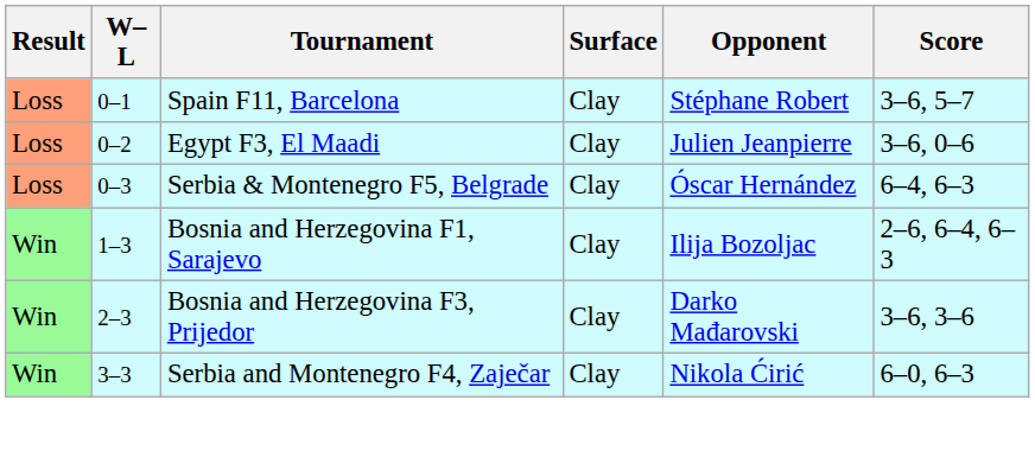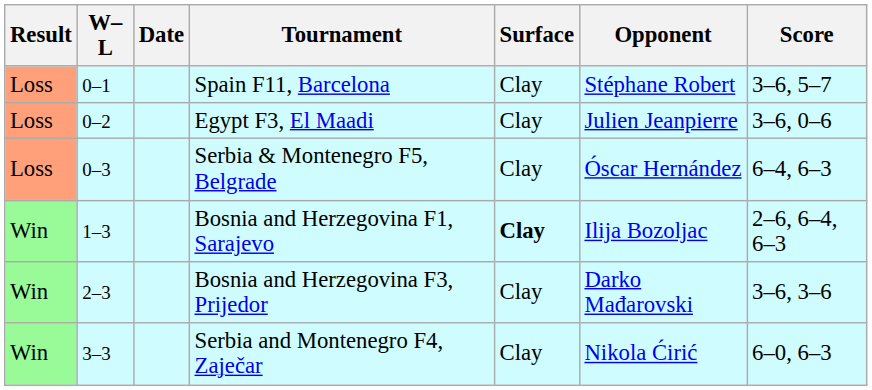 <table class="sortable wikitable">
 <tr>
 <th>Result</th>
 <th class="unsortable">W–L</th>
+<th>Date</th>
 <th>Tournament</th>
 <th>Surface</th>
 <th>Opponent</th>
 <th class="unsortable">Score</th>
 </tr>
 <tr style="background:#cffcff;">
 <td style="background:#ffa07a;">Loss</td>
 <td><small>0–1</small></td>
+<td></td>
 <td>Spain F11, <a href='#'>Barcelona</a></td>
 <td>Clay</td>
 <td> <a href='#'>Stéphane Robert</a></td>
 <td>3–6, 5–7</td>
 </tr>
 <tr style="background:#cffcff;">
 <td style="background:#ffa07a;">Loss</td>
 <td><small>0–2</small></td>
+<td></td>
 <td>Egypt F3, <a href='#'>El Maadi</a></td>
 <td>Clay</td>
 <td> <a href='#'>Julien Jeanpierre</a></td>
 <td>3–6, 0–6</td>
 </tr>
 <tr style="background:#cffcff;">
 <td style="background:#ffa07a;">Loss</td>
 <td><small>0–3</small></td>
+<td></td>
 <td>Serbia & Montenegro F5, <a href='#'>Belgrade</a></td>
 <td>Clay</td>
 <td> <a href='#'>Óscar Hernández</a></td>
 <td>6–4, 6–3</td>
 </tr>
 <tr style="background:#cffcff;">
 <td style="background:#98fb98;">Win</td>
 <td><small>1–3</small></td>
+<td></td>
 <td>Bosnia and Herzegovina F1, <a href='#'>Sarajevo</a></td>
-<td>Clay</td>
+<td><strong>Clay</strong></td>
 <td> <a href='#'>Ilija Bozoljac</a></td>
 <td>2–6, 6–4, 6–3</td>
 </tr>
 <tr style="background:#cffcff;">
 <td style="background:#98fb98;">Win</td>
 <td><small>2–3</small></td>
+<td></td>
 <td>Bosnia and Herzegovina F3, <a href='#'>Prijedor</a></td>
 <td>Clay</td>
 <td> <a href='#'>Darko Mađarovski</a></td>
 <td>3–6, 3–6</td>
 </tr>
 <tr style="background:#cffcff;">
 <td style="background:#98fb98;">Win</td>
 <td><small>3–3</small></td>
+<td></td>
 <td>Serbia and Montenegro F4, <a href='#'>Zaječar</a></td>
 <td>Clay</td>
 <td> <a href='#'>Nikola Ćirić</a></td>
 <td>6–0, 6–3</td>
 </tr>
 </table>
